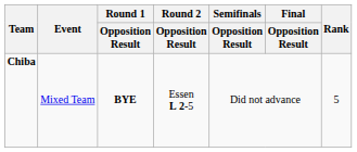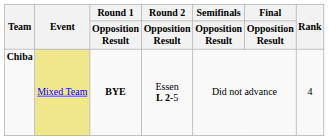 <table class="wikitable" border="1" style="font-size:90%">
 <tr>
 <th rowspan=2>Team</th>
 <th rowspan=2>Event</th>
 <th>Round 1</th>
 <th>Round 2</th>
 <th>Semifinals</th>
 <th>Final</th>
 <th rowspan=2>Rank</th>
 </tr>
 <tr>
 <th>Opposition<br>Result</th>
 <th>Opposition<br>Result</th>
 <th>Opposition<br>Result</th>
 <th>Opposition<br>Result</th>
 </tr>
 <tr>
 <td><strong>Chiba</strong><br><br><br><br><br><br><br></td>
-<td><a href='#'>Mixed Team</a></td>
+<td style="background: khaki;"><a href='#'>Mixed Team</a></td>
 <td align=center><strong>BYE</strong></td>
 <td align=center>Essen <br> <strong>L</strong> <strong>2</strong>-5</td>
 <td align=center colspan=2>Did not advance</td>
-<td align=center>5</td>
+<td align=center>4</td>
 </tr>
 </table>
